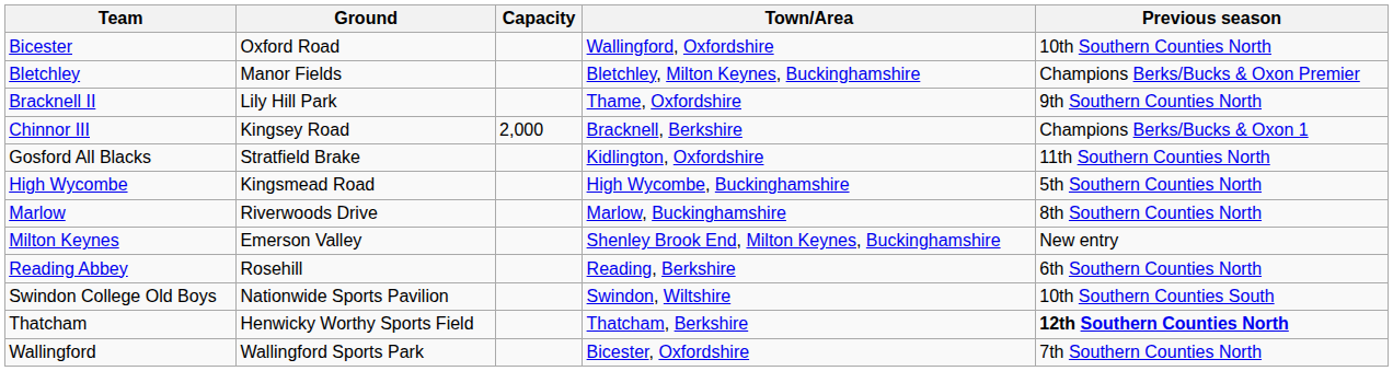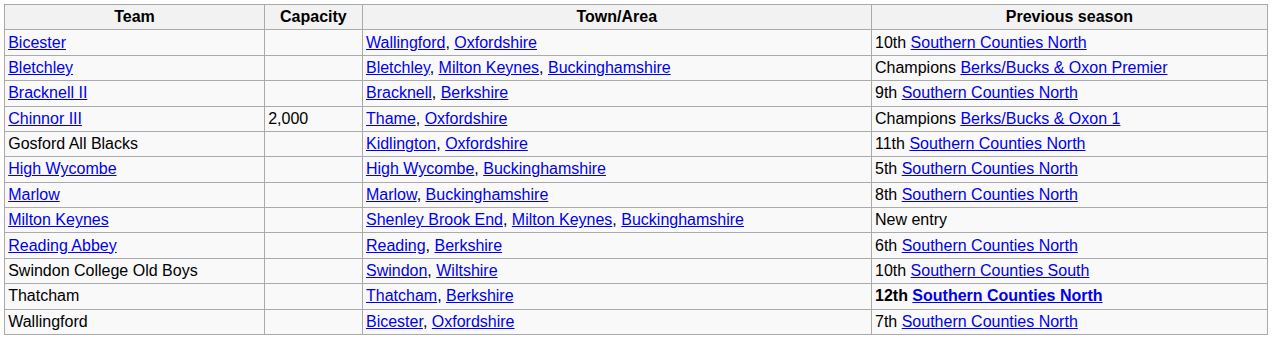 <table class="wikitable sortable" width=100%>
 <tr>
 <th>Team</th>
-<th>Ground</th>
 <th>Capacity</th>
 <th>Town/Area</th>
 <th>Previous season</th>
 </tr>
 <tr>
 <td><a href='#'>Bicester</a></td>
-<td>Oxford Road</td>
 <td></td>
 <td><a href='#'>Wallingford</a>, <a href='#'>Oxfordshire</a></td>
 <td>10th <a href='#'>Southern Counties North</a></td>
 </tr>
 <tr>
 <td><a href='#'>Bletchley</a></td>
-<td>Manor Fields</td>
 <td></td>
 <td><a href='#'>Bletchley</a>, <a href='#'>Milton Keynes</a>, <a href='#'>Buckinghamshire</a></td>
 <td>Champions <a href='#'>Berks/Bucks & Oxon Premier</a></td>
 </tr>
 <tr>
 <td><a href='#'>Bracknell II</a></td>
-<td>Lily Hill Park </td>
 <td></td>
-<td><a href='#'>Thame</a>, <a href='#'>Oxfordshire</a></td>
+<td><a href='#'>Bracknell</a>, <a href='#'>Berkshire</a></td>
 <td>9th <a href='#'>Southern Counties North</a></td>
 </tr>
 <tr>
 <td><a href='#'>Chinnor III</a></td>
-<td>Kingsey Road</td>
 <td>2,000</td>
-<td><a href='#'>Bracknell</a>, <a href='#'>Berkshire</a></td>
+<td><a href='#'>Thame</a>, <a href='#'>Oxfordshire</a></td>
 <td>Champions <a href='#'>Berks/Bucks & Oxon 1</a></td>
 </tr>
 <tr>
 <td>Gosford All Blacks</td>
-<td>Stratfield Brake</td>
 <td></td>
 <td><a href='#'>Kidlington</a>, <a href='#'>Oxfordshire</a></td>
 <td>11th <a href='#'>Southern Counties North</a></td>
 </tr>
 <tr>
 <td><a href='#'>High Wycombe</a></td>
-<td>Kingsmead Road</td>
 <td></td>
 <td><a href='#'>High Wycombe</a>, <a href='#'>Buckinghamshire</a></td>
 <td>5th <a href='#'>Southern Counties North</a></td>
 </tr>
 <tr>
 <td><a href='#'>Marlow</a></td>
-<td>Riverwoods Drive</td>
 <td></td>
 <td><a href='#'>Marlow</a>, <a href='#'>Buckinghamshire</a></td>
 <td>8th <a href='#'>Southern Counties North</a></td>
 </tr>
 <tr>
 <td><a href='#'>Milton Keynes</a></td>
-<td>Emerson Valley</td>
 <td></td>
 <td><a href='#'>Shenley Brook End</a>, <a href='#'>Milton Keynes</a>, <a href='#'>Buckinghamshire</a></td>
 <td>New entry</td>
 </tr>
 <tr>
 <td><a href='#'>Reading Abbey</a></td>
-<td>Rosehill</td>
 <td></td>
 <td><a href='#'>Reading</a>, <a href='#'>Berkshire</a></td>
 <td>6th <a href='#'>Southern Counties North</a></td>
 </tr>
 <tr>
 <td>Swindon College Old Boys</td>
-<td>Nationwide Sports Pavilion</td>
 <td></td>
 <td><a href='#'>Swindon</a>, <a href='#'>Wiltshire</a></td>
 <td>10th <a href='#'>Southern Counties South</a></td>
 </tr>
 <tr>
 <td>Thatcham</td>
-<td>Henwicky Worthy Sports Field</td>
 <td></td>
 <td><a href='#'>Thatcham</a>, <a href='#'>Berkshire</a></td>
 <td><strong>12th <a href='#'>Southern Counties North</a></strong></td>
 </tr>
 <tr>
 <td>Wallingford</td>
-<td>Wallingford Sports Park</td>
 <td></td>
 <td><a href='#'>Bicester</a>, <a href='#'>Oxfordshire</a></td>
 <td>7th <a href='#'>Southern Counties North</a></td>
 </tr>
 </table>
